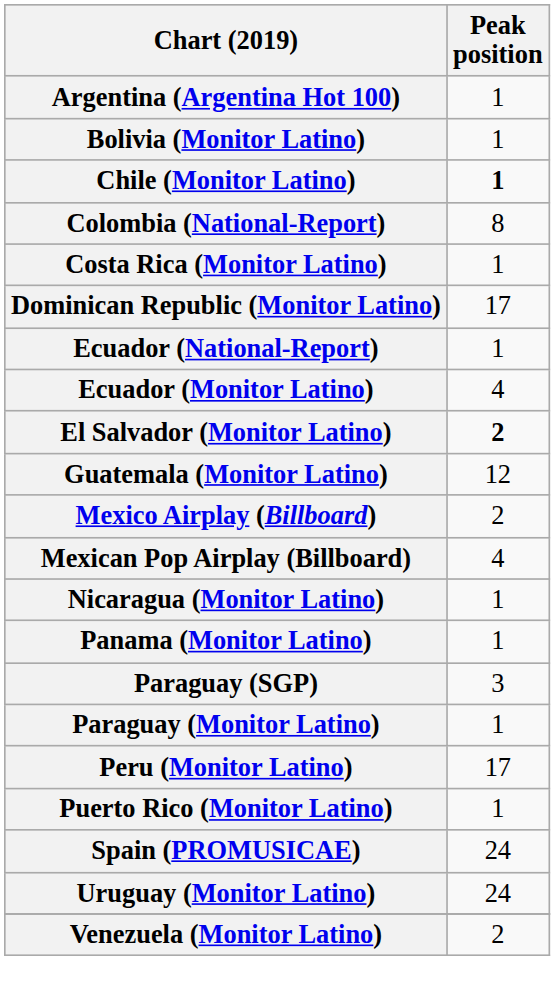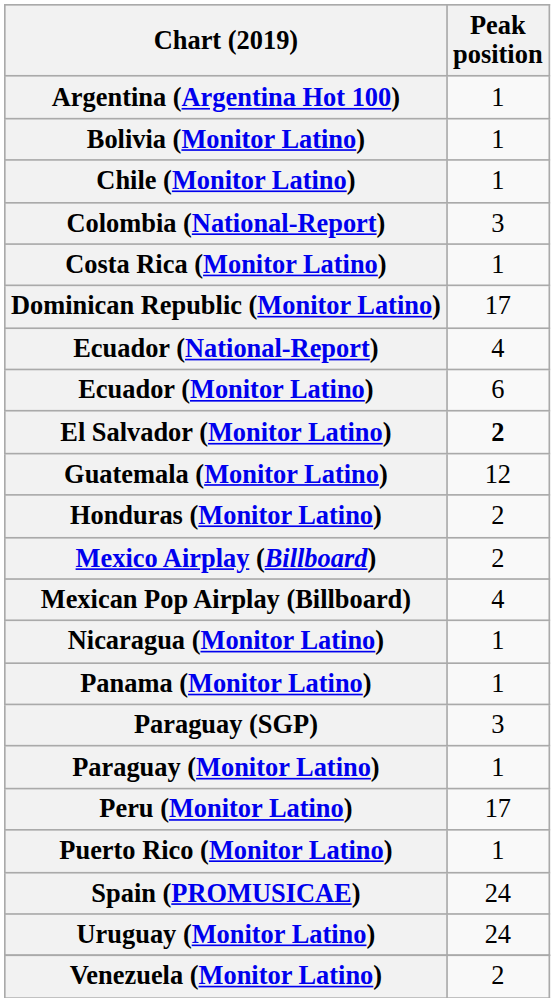 <table class="wikitable sortable plainrowheaders" style="text-align:center">
 <tr>
 <th scope="col">Chart (2019)</th>
 <th scope="col">Peak<br>position</th>
 </tr>
 <tr>
 <th scope="row">Argentina (<a href='#'>Argentina Hot 100</a>)</th>
 <td>1</td>
 </tr>
 <tr>
 <th scope="row">Bolivia (<a href='#'>Monitor Latino</a>)</th>
 <td>1</td>
 </tr>
 <tr>
 <th scope="row">Chile (<a href='#'>Monitor Latino</a>)</th>
-<td><strong>1</strong></td>
+<td>1</td>
 </tr>
 <tr>
 <th scope="row">Colombia (<a href='#'>National-Report</a>)</th>
-<td>8</td>
+<td>3</td>
 </tr>
 <tr>
 <th scope="row">Costa Rica (<a href='#'>Monitor Latino</a>)</th>
 <td>1</td>
 </tr>
 <tr>
 <th scope="row">Dominican Republic (<a href='#'>Monitor Latino</a>)</th>
 <td>17</td>
 </tr>
 <tr>
 <th scope="row">Ecuador (<a href='#'>National-Report</a>)</th>
-<td>1</td>
+<td>4</td>
 </tr>
 <tr>
 <th scope="row">Ecuador (<a href='#'>Monitor Latino</a>)</th>
-<td>4</td>
+<td>6</td>
 </tr>
 <tr>
 <th scope="row">El Salvador (<a href='#'>Monitor Latino</a>)</th>
 <td><strong>2</strong></td>
 </tr>
 <tr>
 <th scope="row">Guatemala (<a href='#'>Monitor Latino</a>)</th>
 <td>12</td>
+</tr>
+<tr>
+<th scope="row">Honduras (<a href='#'>Monitor Latino</a>)</th>
+<td>2</td>
 </tr>
 <tr>
 <th scope="row"><a href='#'>Mexico Airplay</a> (<em><a href='#'>Billboard</a></em>)</th>
 <td>2</td>
 </tr>
 <tr>
 <th scope="row">Mexican Pop Airplay (Billboard)</th>
 <td>4</td>
 </tr>
 <tr>
 <th scope="row">Nicaragua (<a href='#'>Monitor Latino</a>)</th>
 <td>1</td>
 </tr>
 <tr>
 <th scope="row">Panama (<a href='#'>Monitor Latino</a>)</th>
 <td>1</td>
 </tr>
 <tr>
 <th scope="row">Paraguay (SGP)</th>
 <td>3</td>
 </tr>
 <tr>
 <th scope="row">Paraguay (<a href='#'>Monitor Latino</a>)</th>
 <td>1</td>
 </tr>
 <tr>
 <th scope="row">Peru (<a href='#'>Monitor Latino</a>)</th>
 <td>17</td>
 </tr>
 <tr>
 <th scope="row">Puerto Rico (<a href='#'>Monitor Latino</a>)</th>
 <td>1</td>
 </tr>
 <tr>
 <th scope="row">Spain (<a href='#'>PROMUSICAE</a>)</th>
 <td>24</td>
 </tr>
 <tr>
 <th scope="row">Uruguay (<a href='#'>Monitor Latino</a>)</th>
 <td>24</td>
 </tr>
 <tr>
 </tr>
 <tr>
 </tr>
 <tr>
 </tr>
 <tr>
 </tr>
 <tr>
 <th scope="row">Venezuela (<a href='#'>Monitor Latino</a>)</th>
 <td>2</td>
 </tr>
 </table>
